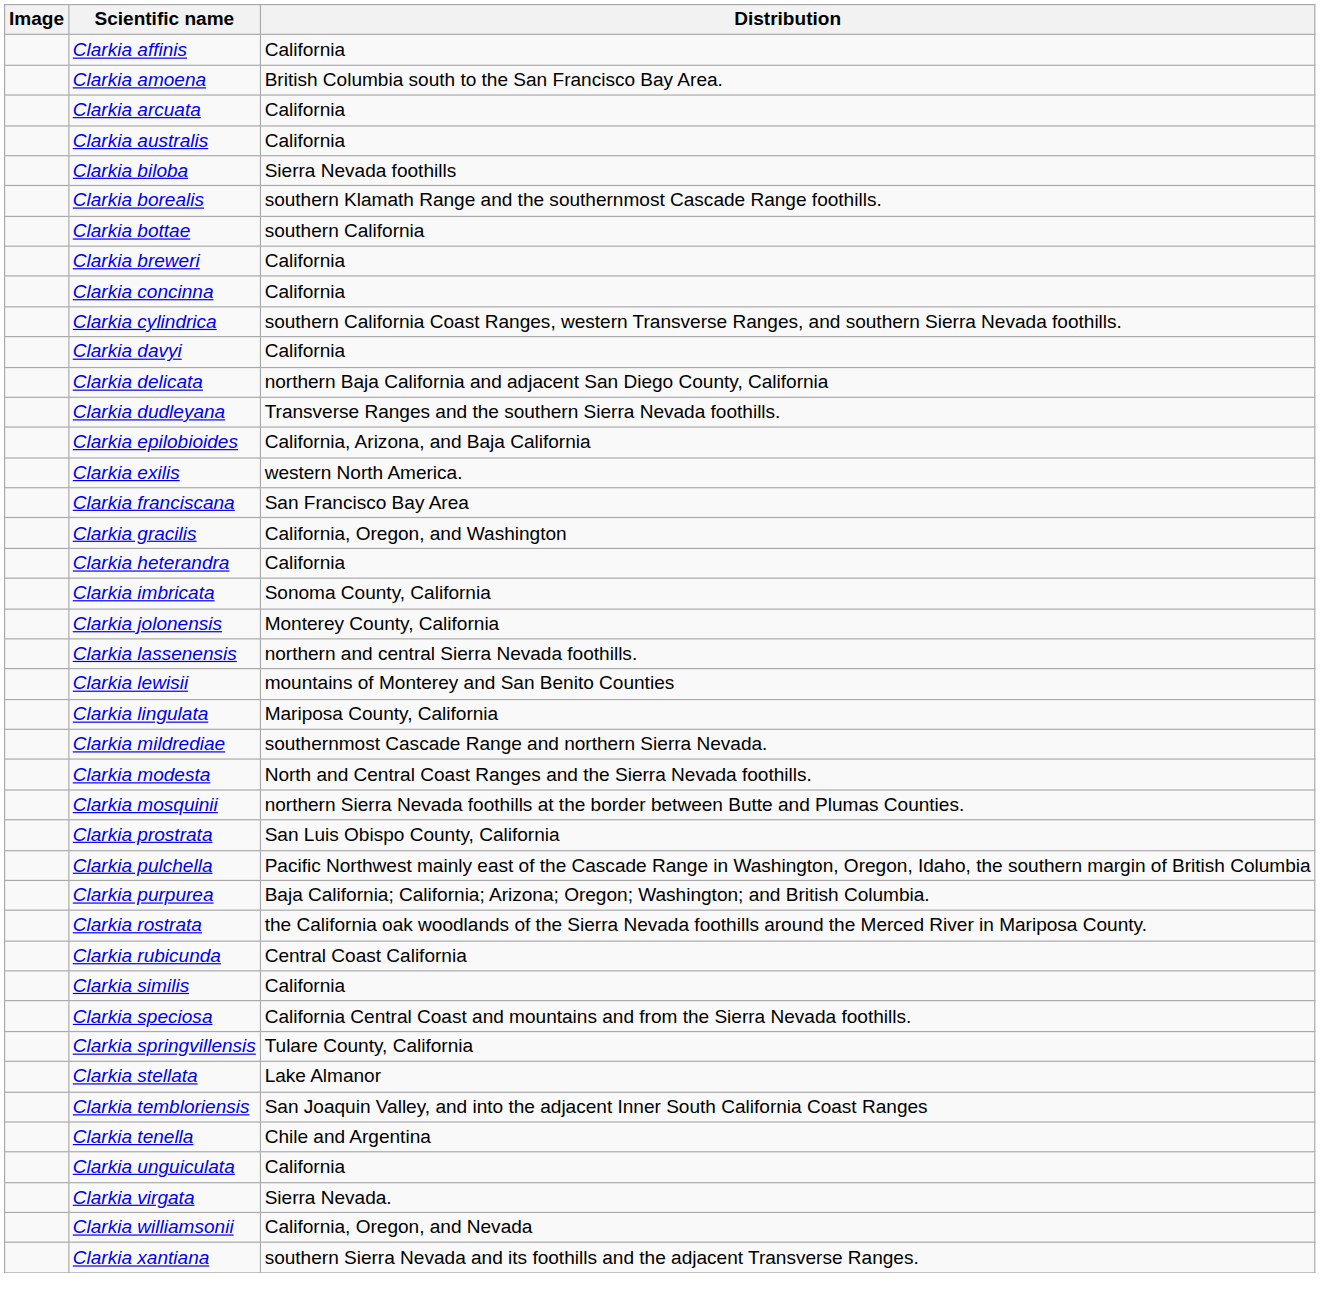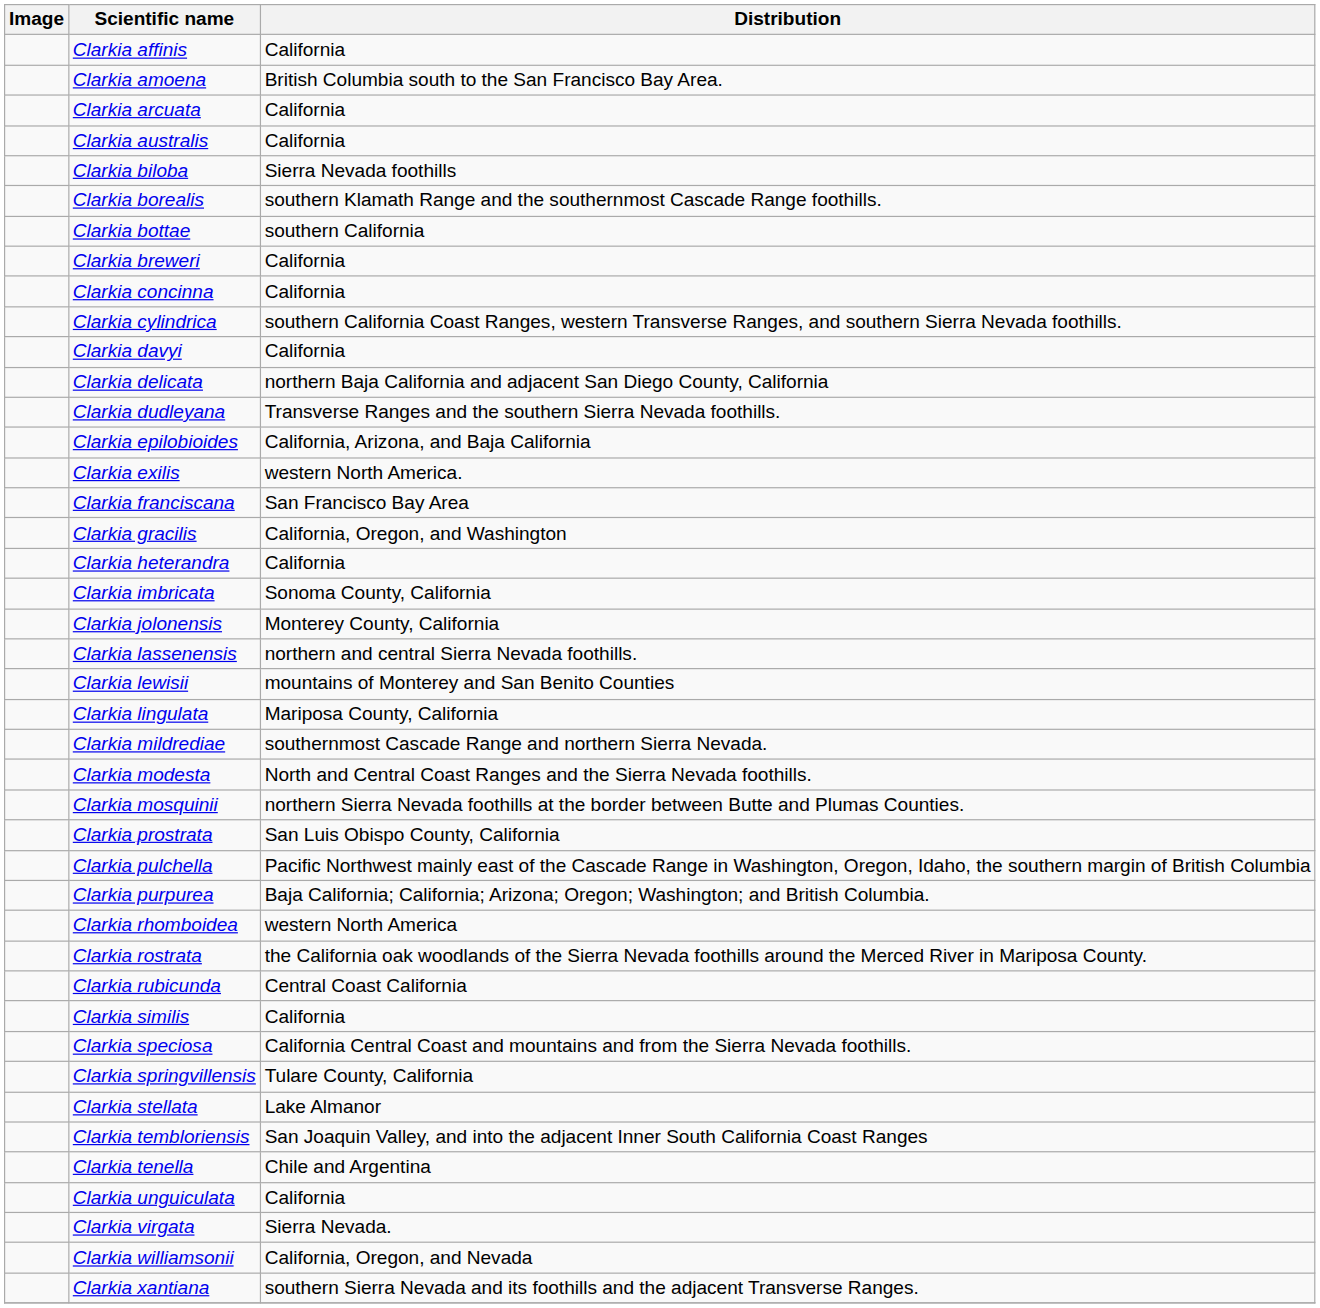 <table class="wikitable">
 <tr>
 <th>Image</th>
 <th>Scientific name</th>
 <th>Distribution</th>
 </tr>
 <tr>
 <td></td>
 <td><em><a href='#'>Clarkia affinis</a></em> </td>
 <td>California</td>
 </tr>
 <tr>
 <td></td>
 <td><em><a href='#'>Clarkia amoena</a></em> </td>
 <td>British Columbia south to the San Francisco Bay Area.</td>
 </tr>
 <tr>
 <td></td>
 <td><em><a href='#'>Clarkia arcuata</a></em> </td>
 <td>California</td>
 </tr>
 <tr>
 <td></td>
 <td><em><a href='#'>Clarkia australis</a></em> </td>
 <td>California</td>
 </tr>
 <tr>
 <td></td>
 <td><em><a href='#'>Clarkia biloba</a></em> </td>
 <td>Sierra Nevada foothills</td>
 </tr>
 <tr>
 <td></td>
 <td><em><a href='#'>Clarkia borealis</a></em> </td>
 <td>southern Klamath Range and the southernmost Cascade Range foothills.</td>
 </tr>
 <tr>
 <td></td>
 <td><em><a href='#'>Clarkia bottae</a></em> </td>
 <td>southern California</td>
 </tr>
 <tr>
 <td></td>
 <td><em><a href='#'>Clarkia breweri</a></em> </td>
 <td>California</td>
 </tr>
 <tr>
 <td></td>
 <td><em><a href='#'>Clarkia concinna</a></em> </td>
 <td>California</td>
 </tr>
 <tr>
 <td></td>
 <td><em><a href='#'>Clarkia cylindrica</a></em> </td>
 <td>southern California Coast Ranges, western Transverse Ranges, and southern Sierra Nevada foothills.</td>
 </tr>
 <tr>
 <td></td>
 <td><em><a href='#'>Clarkia davyi</a></em> </td>
 <td>California</td>
 </tr>
 <tr>
 <td></td>
 <td><em><a href='#'>Clarkia delicata</a></em> </td>
 <td>northern Baja California and adjacent San Diego County, California</td>
 </tr>
 <tr>
 <td></td>
 <td><em><a href='#'>Clarkia dudleyana</a></em> </td>
 <td>Transverse Ranges and the southern Sierra Nevada foothills.</td>
 </tr>
 <tr>
 <td></td>
 <td><em><a href='#'>Clarkia epilobioides</a></em> </td>
 <td>California, Arizona, and Baja California</td>
 </tr>
 <tr>
 <td></td>
 <td><em><a href='#'>Clarkia exilis</a></em> </td>
 <td>western North America.</td>
 </tr>
 <tr>
 <td></td>
 <td><em><a href='#'>Clarkia franciscana</a></em> </td>
 <td>San Francisco Bay Area</td>
 </tr>
 <tr>
 <td></td>
 <td><em><a href='#'>Clarkia gracilis</a></em> </td>
 <td>California, Oregon, and Washington</td>
 </tr>
 <tr>
 <td></td>
 <td><em><a href='#'>Clarkia heterandra</a></em> </td>
 <td>California</td>
 </tr>
 <tr>
 <td></td>
 <td><em><a href='#'>Clarkia imbricata</a></em> </td>
 <td>Sonoma County, California</td>
 </tr>
 <tr>
 <td></td>
 <td><em><a href='#'>Clarkia jolonensis</a></em> </td>
 <td>Monterey County, California</td>
 </tr>
 <tr>
 <td></td>
 <td><em><a href='#'>Clarkia lassenensis</a></em> </td>
 <td>northern and central Sierra Nevada foothills.</td>
 </tr>
 <tr>
 <td></td>
 <td><em><a href='#'>Clarkia lewisii</a></em> </td>
 <td>mountains of Monterey and San Benito Counties</td>
 </tr>
 <tr>
 <td></td>
 <td><em><a href='#'>Clarkia lingulata</a></em> </td>
 <td>Mariposa County, California</td>
 </tr>
 <tr>
 <td></td>
 <td><em><a href='#'>Clarkia mildrediae</a></em> </td>
 <td>southernmost Cascade Range and northern Sierra Nevada.</td>
 </tr>
 <tr>
 <td></td>
 <td><em><a href='#'>Clarkia modesta</a></em> </td>
 <td>North and Central Coast Ranges and the Sierra Nevada foothills.</td>
 </tr>
 <tr>
 <td></td>
 <td><em><a href='#'>Clarkia mosquinii</a></em> </td>
 <td>northern Sierra Nevada foothills at the border between Butte and Plumas Counties.</td>
 </tr>
 <tr>
 <td></td>
 <td><em><a href='#'>Clarkia prostrata</a></em> </td>
 <td>San Luis Obispo County, California</td>
 </tr>
 <tr>
 <td></td>
 <td><em><a href='#'>Clarkia pulchella</a></em> </td>
 <td>Pacific Northwest mainly east of the Cascade Range in Washington, Oregon, Idaho, the southern margin of British Columbia</td>
 </tr>
 <tr>
 <td></td>
 <td><em><a href='#'>Clarkia purpurea</a></em> </td>
 <td>Baja California; California; Arizona; Oregon; Washington; and British Columbia.</td>
 </tr>
 <tr>
 <td></td>
+<td><em><a href='#'>Clarkia rhomboidea</a></em> </td>
+<td>western North America</td>
+</tr>
+<tr>
+<td></td>
 <td><em><a href='#'>Clarkia rostrata</a></em> </td>
 <td>the California oak woodlands of the Sierra Nevada foothills around the Merced River in Mariposa County.</td>
 </tr>
 <tr>
 <td></td>
 <td><em><a href='#'>Clarkia rubicunda</a></em> </td>
 <td>Central Coast California</td>
 </tr>
 <tr>
 <td></td>
 <td><em><a href='#'>Clarkia similis</a></em> </td>
 <td>California</td>
 </tr>
 <tr>
 <td></td>
 <td><em><a href='#'>Clarkia speciosa</a></em> </td>
 <td>California Central Coast and mountains and from the Sierra Nevada foothills.</td>
 </tr>
 <tr>
 <td></td>
 <td><em><a href='#'>Clarkia springvillensis</a></em> </td>
 <td>Tulare County, California</td>
 </tr>
 <tr>
 <td></td>
 <td><em><a href='#'>Clarkia stellata</a></em> </td>
 <td>Lake Almanor</td>
 </tr>
 <tr>
 <td></td>
 <td><em><a href='#'>Clarkia tembloriensis</a></em> </td>
 <td>San Joaquin Valley, and into the adjacent Inner South California Coast Ranges</td>
 </tr>
 <tr>
 <td></td>
 <td><em><a href='#'>Clarkia tenella</a></em> </td>
 <td>Chile and Argentina</td>
 </tr>
 <tr>
 <td></td>
 <td><em><a href='#'>Clarkia unguiculata</a></em> </td>
 <td>California</td>
 </tr>
 <tr>
 <td></td>
 <td><em><a href='#'>Clarkia virgata</a></em> </td>
 <td>Sierra Nevada.</td>
 </tr>
 <tr>
 <td></td>
 <td><em><a href='#'>Clarkia williamsonii</a></em> </td>
 <td>California, Oregon, and Nevada</td>
 </tr>
 <tr>
 <td></td>
 <td><em><a href='#'>Clarkia xantiana</a></em> </td>
 <td>southern Sierra Nevada and its foothills and the adjacent Transverse Ranges.</td>
 </tr>
 <tr>
 </tr>
 </table>
